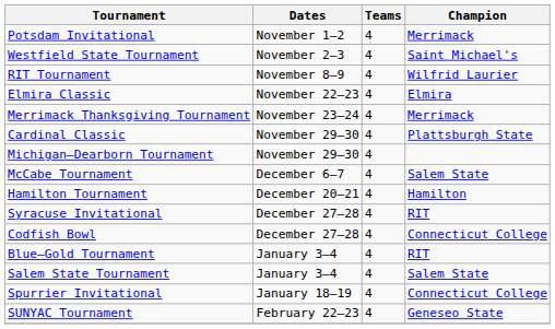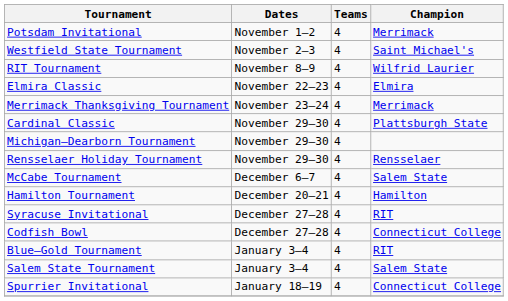 <table class="wikitable">
 <tr>
 <th>Tournament</th>
 <th>Dates</th>
 <th>Teams</th>
 <th>Champion</th>
 </tr>
 <tr>
 <td><a href='#'>Potsdam Invitational</a></td>
 <td>November 1–2</td>
 <td>4</td>
 <td><a href='#'>Merrimack</a></td>
 </tr>
 <tr>
 <td><a href='#'>Westfield State Tournament</a></td>
 <td>November 2–3</td>
 <td>4</td>
 <td><a href='#'>Saint Michael's</a></td>
 </tr>
 <tr>
 <td><a href='#'>RIT Tournament</a></td>
 <td>November 8–9</td>
 <td>4</td>
 <td><a href='#'>Wilfrid Laurier</a></td>
 </tr>
 <tr>
 <td><a href='#'>Elmira Classic</a></td>
 <td>November 22–23</td>
 <td>4</td>
 <td><a href='#'>Elmira</a></td>
 </tr>
 <tr>
 <td><a href='#'>Merrimack Thanksgiving Tournament</a></td>
 <td>November 23–24</td>
 <td>4</td>
 <td><a href='#'>Merrimack</a></td>
 </tr>
 <tr>
 <td><a href='#'>Cardinal Classic</a></td>
 <td>November 29–30</td>
 <td>4</td>
 <td><a href='#'>Plattsburgh State</a></td>
 </tr>
 <tr>
 <td><a href='#'>Michigan–Dearborn Tournament</a></td>
 <td>November 29–30</td>
 <td>4</td>
 <td></td>
 </tr>
 <tr>
+<td><a href='#'>Rensselaer Holiday Tournament</a></td>
+<td>November 29–30</td>
+<td>4</td>
+<td><a href='#'>Rensselaer</a></td>
+</tr>
+<tr>
 <td><a href='#'>McCabe Tournament</a></td>
 <td>December 6–7</td>
 <td>4</td>
 <td><a href='#'>Salem State</a></td>
 </tr>
 <tr>
 <td><a href='#'>Hamilton Tournament</a></td>
 <td>December 20–21</td>
 <td>4</td>
 <td><a href='#'>Hamilton</a></td>
 </tr>
 <tr>
 <td><a href='#'>Syracuse Invitational</a></td>
 <td>December 27–28</td>
 <td>4</td>
 <td><a href='#'>RIT</a></td>
 </tr>
 <tr>
 <td><a href='#'>Codfish Bowl</a></td>
 <td>December 27–28</td>
 <td>4</td>
 <td><a href='#'>Connecticut College</a></td>
 </tr>
 <tr>
 <td><a href='#'>Blue–Gold Tournament</a></td>
 <td>January 3–4</td>
 <td>4</td>
 <td><a href='#'>RIT</a></td>
 </tr>
 <tr>
 <td><a href='#'>Salem State Tournament</a></td>
 <td>January 3–4</td>
 <td>4</td>
 <td><a href='#'>Salem State</a></td>
 </tr>
 <tr>
 <td><a href='#'>Spurrier Invitational</a></td>
 <td>January 18–19</td>
 <td>4</td>
 <td><a href='#'>Connecticut College</a></td>
 </tr>
 <tr>
-<td><a href='#'>SUNYAC Tournament</a></td>
-<td>February 22–23</td>
-<td>4</td>
-<td><a href='#'>Geneseo State</a></td>
-</tr>
-<tr>
 </tr>
 </table>
